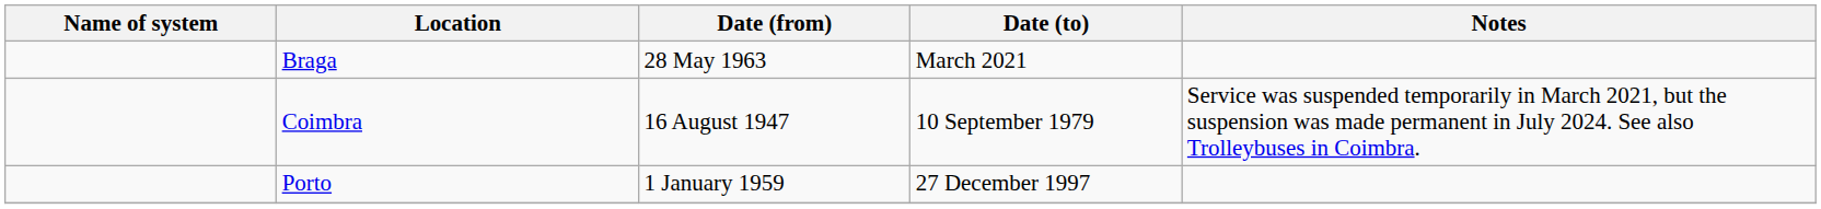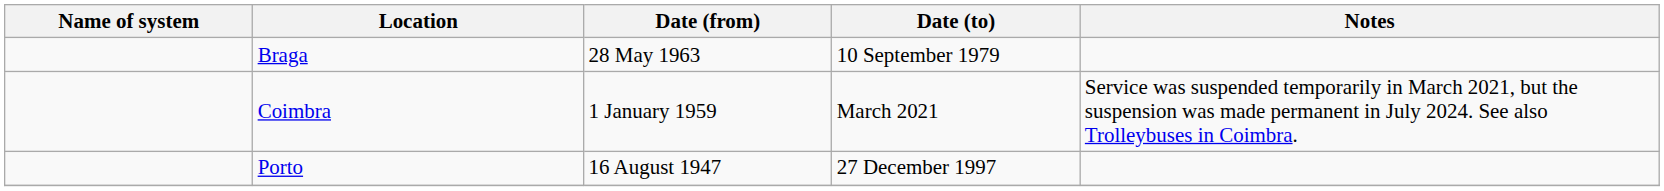 <table class="wikitable" width=100%>
 <tr>
 <th width=15%>Name of system</th>
 <th width=20%>Location</th>
 <th width=15%>Date (from)</th>
 <th width=15%>Date (to)</th>
 <th width=35%>Notes</th>
 </tr>
 <tr>
 <td> </td>
 <td><a href='#'>Braga</a></td>
 <td>28 May 1963</td>
-<td>March 2021</td>
+<td>10 September 1979</td>
 <td> </td>
 </tr>
 <tr>
 <td> </td>
 <td><a href='#'>Coimbra</a></td>
-<td>16 August 1947</td>
-<td>10 September 1979</td>
+<td>1 January 1959</td>
+<td>March 2021</td>
 <td>Service was suspended temporarily in March 2021, but the suspension was made permanent in July 2024. See also <a href='#'>Trolleybuses in Coimbra</a>.</td>
 </tr>
 <tr>
 <td> </td>
 <td><a href='#'>Porto</a></td>
-<td>1 January 1959</td>
+<td>16 August 1947</td>
 <td>27 December 1997</td>
 <td> </td>
 </tr>
 <tr>
 </tr>
 </table>
